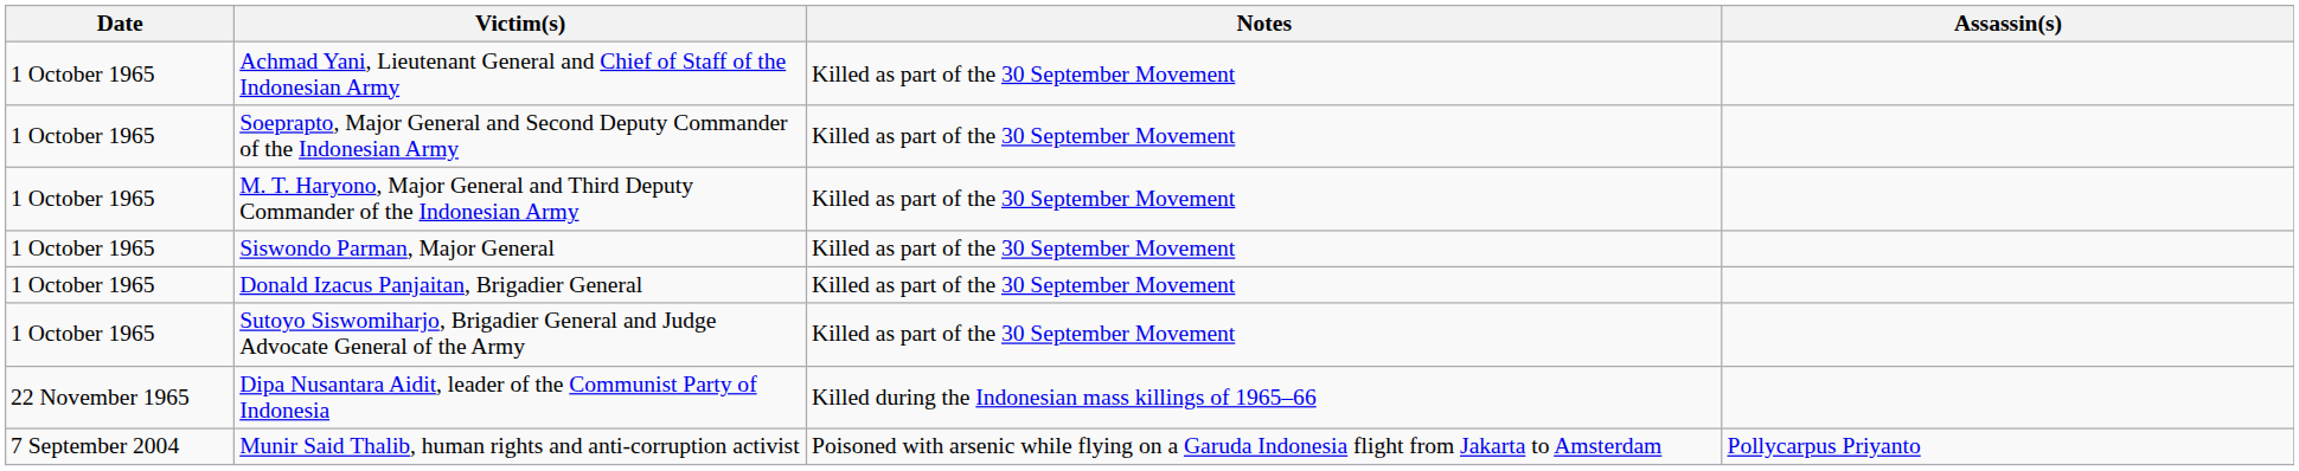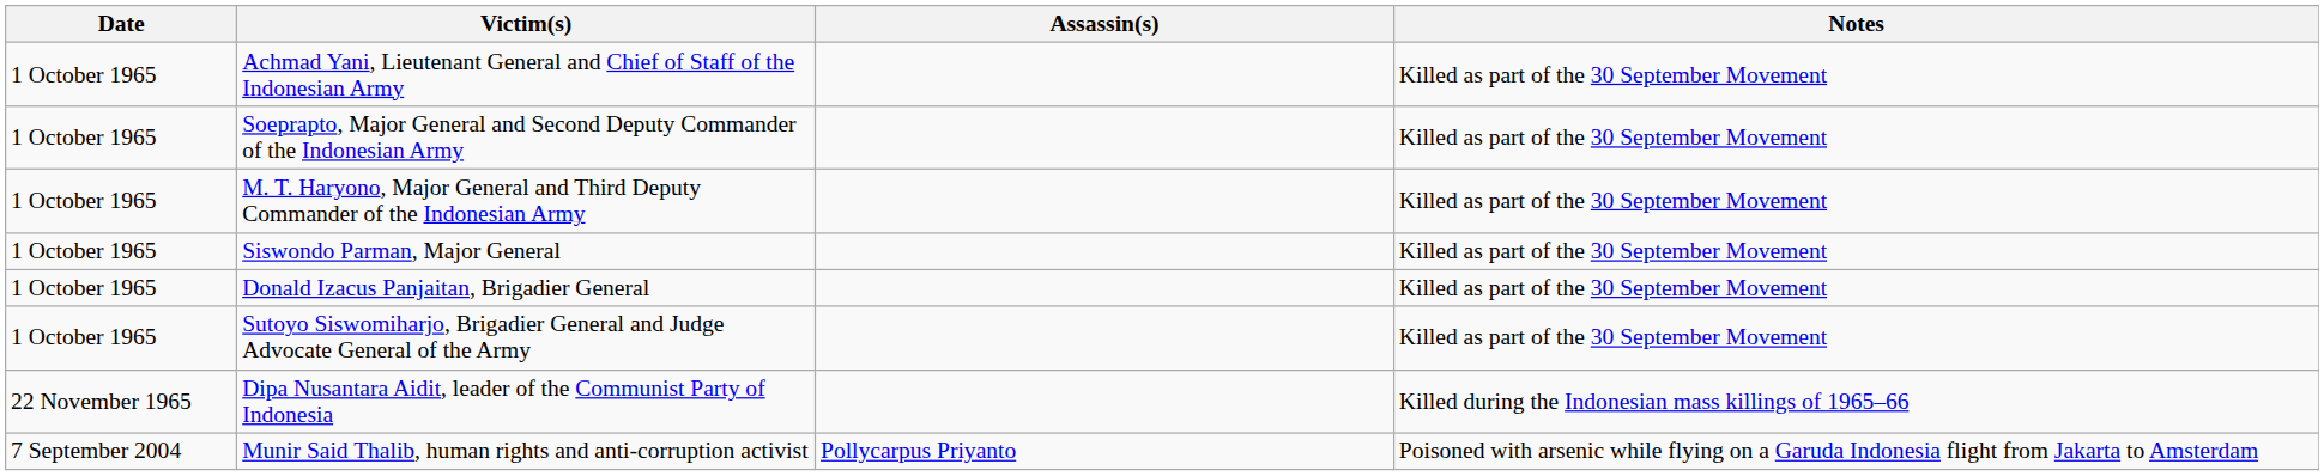 <table class="wikitable"  style="width:100%">
 <tr>
 <th style="width:10%">Date</th>
 <th style="width:25%">Victim(s)</th>
+<th style="width:25%">Assassin(s)</th>
 <th style="width:40%">Notes</th>
-<th style="width:25%">Assassin(s)</th>
 </tr>
 <tr>
 <td>1 October 1965</td>
 <td><a href='#'>Achmad Yani</a>, Lieutenant General and <a href='#'>Chief of Staff of the Indonesian Army</a></td>
+<td></td>
 <td>Killed as part of the <a href='#'>30 September Movement</a></td>
-<td></td>
 </tr>
 <tr>
 <td>1 October 1965</td>
 <td><a href='#'>Soeprapto</a>, Major General and Second Deputy Commander of the <a href='#'>Indonesian Army</a></td>
+<td></td>
 <td>Killed as part of the <a href='#'>30 September Movement</a></td>
-<td></td>
 </tr>
 <tr>
 <td>1 October 1965</td>
 <td><a href='#'>M. T. Haryono</a>, Major General and Third Deputy Commander of the <a href='#'>Indonesian Army</a></td>
+<td></td>
 <td>Killed as part of the <a href='#'>30 September Movement</a></td>
-<td></td>
 </tr>
 <tr>
 <td>1 October 1965</td>
 <td><a href='#'>Siswondo Parman</a>, Major General</td>
+<td></td>
 <td>Killed as part of the <a href='#'>30 September Movement</a></td>
-<td></td>
 </tr>
 <tr>
 <td>1 October 1965</td>
 <td><a href='#'>Donald Izacus Panjaitan</a>, Brigadier General</td>
+<td></td>
 <td>Killed as part of the <a href='#'>30 September Movement</a></td>
-<td></td>
 </tr>
 <tr>
 <td>1 October 1965</td>
 <td><a href='#'>Sutoyo Siswomiharjo</a>, Brigadier General and Judge Advocate General of the Army</td>
+<td></td>
 <td>Killed as part of the <a href='#'>30 September Movement</a></td>
-<td></td>
 </tr>
 <tr>
 <td>22 November 1965</td>
 <td><a href='#'>Dipa Nusantara Aidit</a>, leader of the <a href='#'>Communist Party of Indonesia</a></td>
+<td></td>
 <td>Killed during the <a href='#'>Indonesian mass killings of 1965–66</a></td>
-<td></td>
 </tr>
 <tr>
 <td>7 September 2004</td>
 <td><a href='#'>Munir Said Thalib</a>, human rights and anti-corruption activist</td>
+<td><a href='#'>Pollycarpus Priyanto</a></td>
 <td>Poisoned with arsenic while flying on a <a href='#'>Garuda Indonesia</a> flight from <a href='#'>Jakarta</a> to <a href='#'>Amsterdam</a></td>
-<td><a href='#'>Pollycarpus Priyanto</a></td>
 </tr>
 </table>
